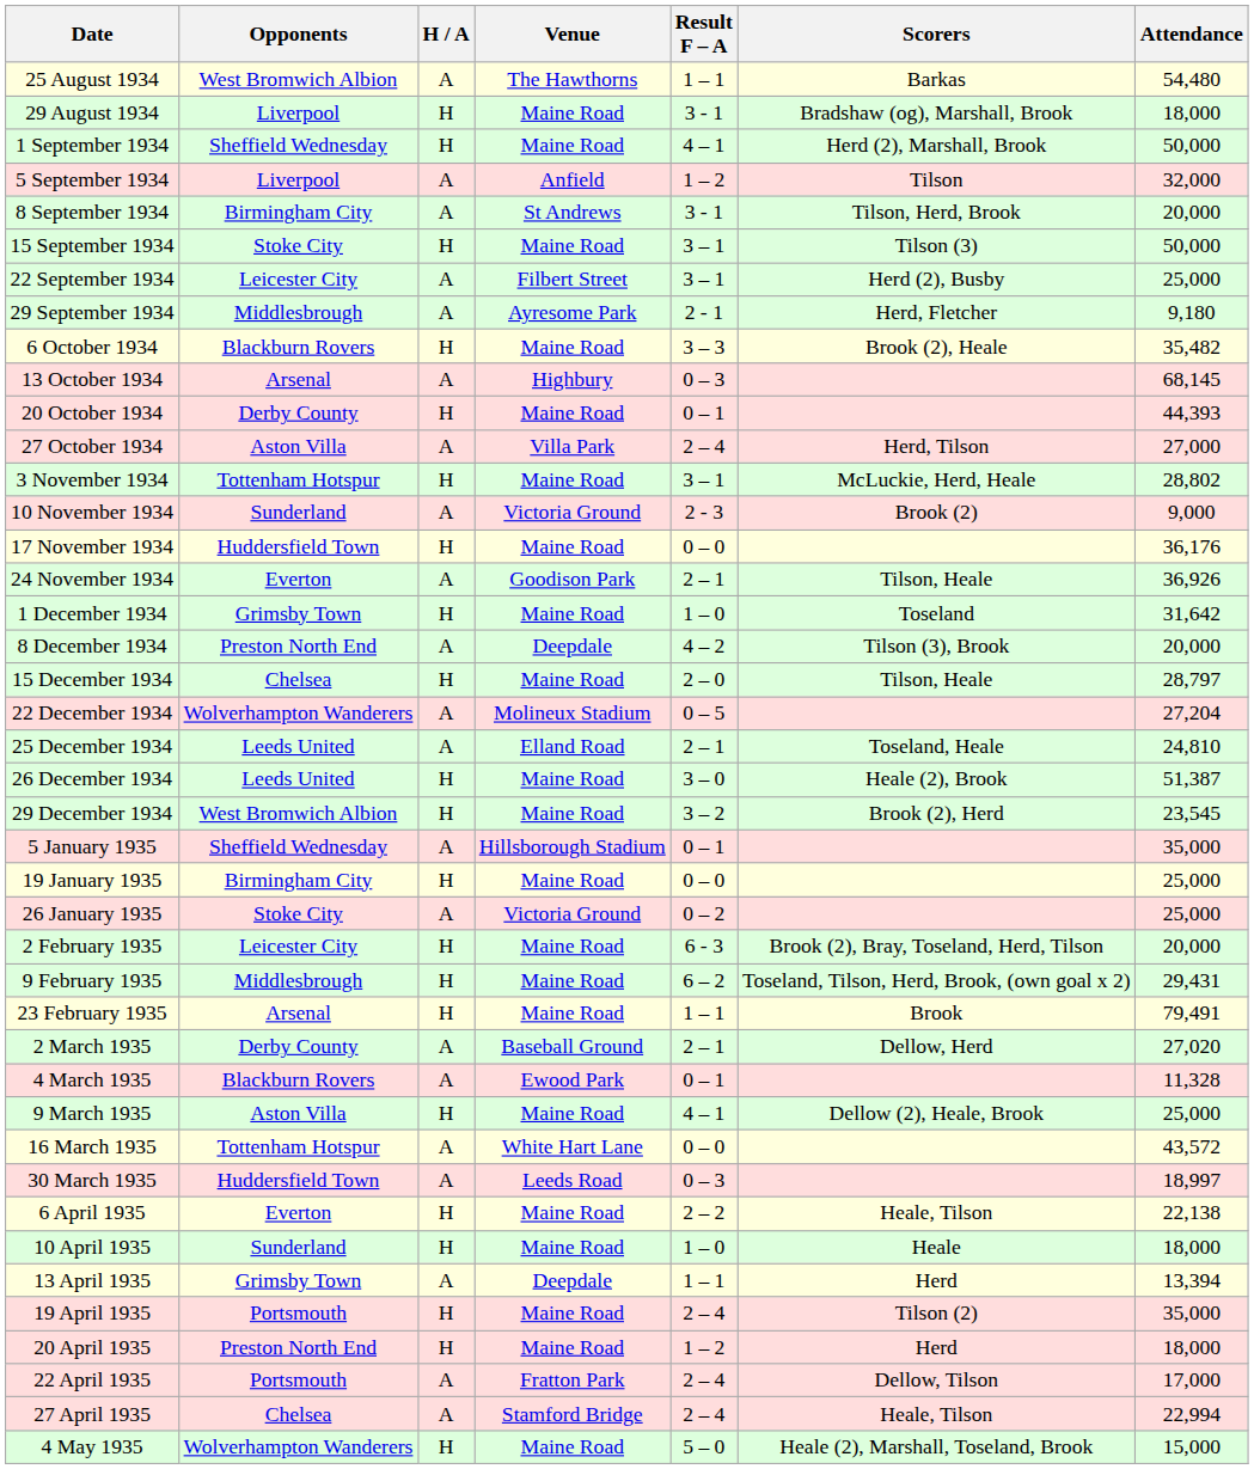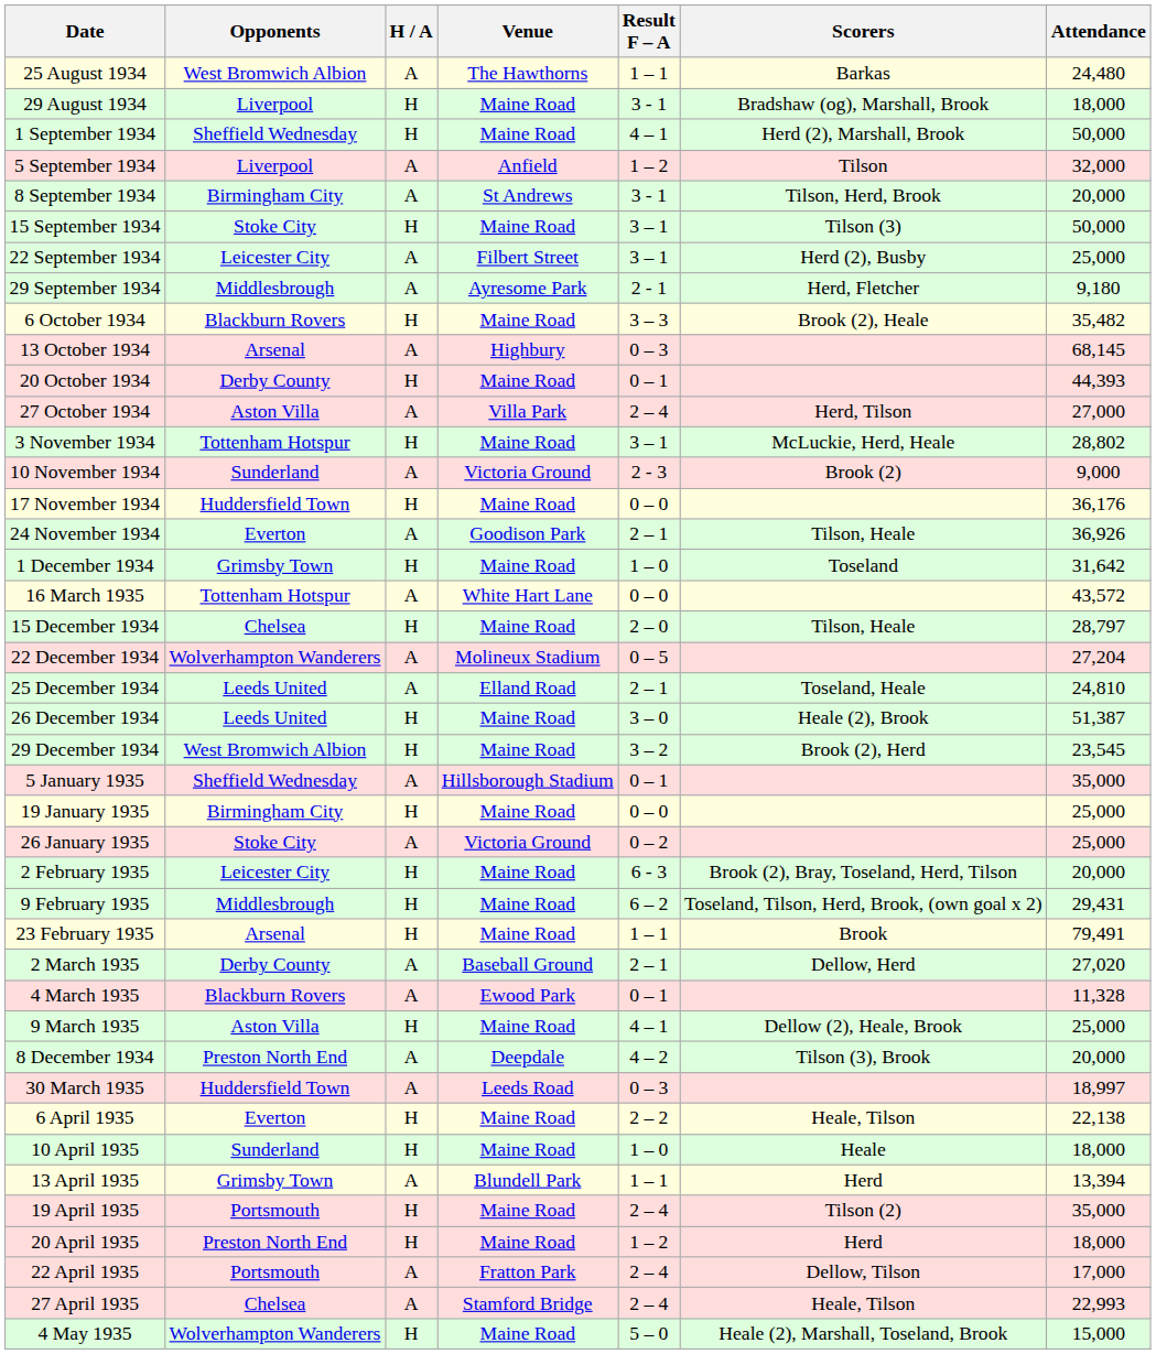 <table class="wikitable" style="text-align:center">
 <tr>
 <th>Date</th>
 <th>Opponents</th>
 <th>H / A</th>
 <th>Venue</th>
 <th>Result<br>F – A</th>
 <th>Scorers</th>
 <th>Attendance</th>
 </tr>
 <tr bgcolor="#ffffdd">
 <td>25 August 1934</td>
 <td><a href='#'>West Bromwich Albion</a></td>
 <td>A</td>
 <td><a href='#'>The Hawthorns</a></td>
 <td>1 – 1</td>
 <td>Barkas</td>
-<td>54,480</td>
+<td>24,480</td>
 </tr>
 <tr bgcolor="#ddffdd">
 <td>29 August 1934</td>
 <td><a href='#'>Liverpool</a></td>
 <td>H</td>
 <td><a href='#'>Maine Road</a></td>
 <td>3 - 1</td>
 <td>Bradshaw (og), Marshall, Brook</td>
 <td>18,000</td>
 </tr>
 <tr bgcolor="#ddffdd">
 <td>1 September 1934</td>
 <td><a href='#'>Sheffield Wednesday</a></td>
 <td>H</td>
 <td><a href='#'>Maine Road</a></td>
 <td>4 – 1</td>
 <td>Herd (2), Marshall, Brook</td>
 <td>50,000</td>
 </tr>
 <tr bgcolor="#ffdddd">
 <td>5 September 1934</td>
 <td><a href='#'>Liverpool</a></td>
 <td>A</td>
 <td><a href='#'>Anfield</a></td>
 <td>1 – 2</td>
 <td>Tilson</td>
 <td>32,000</td>
 </tr>
 <tr bgcolor="#ddffdd">
 <td>8 September 1934</td>
 <td><a href='#'>Birmingham City</a></td>
 <td>A</td>
 <td><a href='#'>St Andrews</a></td>
 <td>3 - 1</td>
 <td>Tilson, Herd, Brook</td>
 <td>20,000</td>
 </tr>
 <tr bgcolor="#ddffdd">
 <td>15 September 1934</td>
 <td><a href='#'>Stoke City</a></td>
 <td>H</td>
 <td><a href='#'>Maine Road</a></td>
 <td>3 – 1</td>
 <td>Tilson (3)</td>
 <td>50,000</td>
 </tr>
 <tr bgcolor="#ddffdd">
 <td>22 September 1934</td>
 <td><a href='#'>Leicester City</a></td>
 <td>A</td>
 <td><a href='#'>Filbert Street</a></td>
 <td>3 – 1</td>
 <td>Herd (2), Busby</td>
 <td>25,000</td>
 </tr>
 <tr bgcolor="#ddffdd">
 <td>29 September 1934</td>
 <td><a href='#'>Middlesbrough</a></td>
 <td>A</td>
 <td><a href='#'>Ayresome Park</a></td>
 <td>2 - 1</td>
 <td>Herd, Fletcher</td>
 <td>9,180</td>
 </tr>
 <tr bgcolor="#ffffdd">
 <td>6 October 1934</td>
 <td><a href='#'>Blackburn Rovers</a></td>
 <td>H</td>
 <td><a href='#'>Maine Road</a></td>
 <td>3 – 3</td>
 <td>Brook (2), Heale</td>
 <td>35,482</td>
 </tr>
 <tr bgcolor="#ffdddd">
 <td>13 October 1934</td>
 <td><a href='#'>Arsenal</a></td>
 <td>A</td>
 <td><a href='#'>Highbury</a></td>
 <td>0 – 3</td>
 <td></td>
 <td>68,145</td>
 </tr>
 <tr bgcolor="#ffdddd">
 <td>20 October 1934</td>
 <td><a href='#'>Derby County</a></td>
 <td>H</td>
 <td><a href='#'>Maine Road</a></td>
 <td>0 – 1</td>
 <td></td>
 <td>44,393</td>
 </tr>
 <tr bgcolor="#ffdddd">
 <td>27 October 1934</td>
 <td><a href='#'>Aston Villa</a></td>
 <td>A</td>
 <td><a href='#'>Villa Park</a></td>
 <td>2 – 4</td>
 <td>Herd, Tilson</td>
 <td>27,000</td>
 </tr>
 <tr bgcolor="#ddffdd">
 <td>3 November 1934</td>
 <td><a href='#'>Tottenham Hotspur</a></td>
 <td>H</td>
 <td><a href='#'>Maine Road</a></td>
 <td>3 – 1</td>
 <td>McLuckie, Herd, Heale</td>
 <td>28,802</td>
 </tr>
 <tr bgcolor="#ffdddd">
 <td>10 November 1934</td>
 <td><a href='#'>Sunderland</a></td>
 <td>A</td>
 <td><a href='#'>Victoria Ground</a></td>
 <td>2 - 3</td>
 <td>Brook (2)</td>
 <td>9,000</td>
 </tr>
 <tr bgcolor="#ffffdd">
 <td>17 November 1934</td>
 <td><a href='#'>Huddersfield Town</a></td>
 <td>H</td>
 <td><a href='#'>Maine Road</a></td>
 <td>0 – 0</td>
 <td></td>
 <td>36,176</td>
 </tr>
 <tr bgcolor="#ddffdd">
 <td>24 November 1934</td>
 <td><a href='#'>Everton</a></td>
 <td>A</td>
 <td><a href='#'>Goodison Park</a></td>
 <td>2 – 1</td>
 <td>Tilson, Heale</td>
 <td>36,926</td>
 </tr>
 <tr bgcolor="#ddffdd">
 <td>1 December 1934</td>
 <td><a href='#'>Grimsby Town</a></td>
 <td>H</td>
 <td><a href='#'>Maine Road</a></td>
 <td>1 – 0</td>
 <td>Toseland</td>
 <td>31,642</td>
 </tr>
-<tr bgcolor="#ddffdd">
-<td>8 December 1934</td>
-<td><a href='#'>Preston North End</a></td>
+<tr bgcolor="#ffffdd">
+<td>16 March 1935</td>
+<td><a href='#'>Tottenham Hotspur</a></td>
 <td>A</td>
-<td><a href='#'>Deepdale</a></td>
-<td>4 – 2</td>
-<td>Tilson (3), Brook</td>
-<td>20,000</td>
+<td><a href='#'>White Hart Lane</a></td>
+<td>0 – 0</td>
+<td></td>
+<td>43,572</td>
 </tr>
 <tr bgcolor="#ddffdd">
 <td>15 December 1934</td>
 <td><a href='#'>Chelsea</a></td>
 <td>H</td>
 <td><a href='#'>Maine Road</a></td>
 <td>2 – 0</td>
 <td>Tilson, Heale</td>
 <td>28,797</td>
 </tr>
 <tr bgcolor="#ffdddd">
 <td>22 December 1934</td>
 <td><a href='#'>Wolverhampton Wanderers</a></td>
 <td>A</td>
 <td><a href='#'>Molineux Stadium</a></td>
 <td>0 – 5</td>
 <td></td>
 <td>27,204</td>
 </tr>
 <tr bgcolor="#ddffdd">
 <td>25 December 1934</td>
 <td><a href='#'>Leeds United</a></td>
 <td>A</td>
 <td><a href='#'>Elland Road</a></td>
 <td>2 – 1</td>
 <td>Toseland, Heale</td>
 <td>24,810</td>
 </tr>
 <tr bgcolor="#ddffdd">
 <td>26 December 1934</td>
 <td><a href='#'>Leeds United</a></td>
 <td>H</td>
 <td><a href='#'>Maine Road</a></td>
 <td>3 – 0</td>
 <td>Heale (2), Brook</td>
 <td>51,387</td>
 </tr>
 <tr bgcolor="#ddffdd">
 <td>29 December 1934</td>
 <td><a href='#'>West Bromwich Albion</a></td>
 <td>H</td>
 <td><a href='#'>Maine Road</a></td>
 <td>3 – 2</td>
 <td>Brook (2), Herd</td>
 <td>23,545</td>
 </tr>
 <tr bgcolor="#ffdddd">
 <td>5 January 1935</td>
 <td><a href='#'>Sheffield Wednesday</a></td>
 <td>A</td>
 <td><a href='#'>Hillsborough Stadium</a></td>
 <td>0 – 1</td>
 <td></td>
 <td>35,000</td>
 </tr>
 <tr bgcolor="#ffffdd">
 <td>19 January 1935</td>
 <td><a href='#'>Birmingham City</a></td>
 <td>H</td>
 <td><a href='#'>Maine Road</a></td>
 <td>0 – 0</td>
 <td></td>
 <td>25,000</td>
 </tr>
 <tr bgcolor="#ffdddd">
 <td>26 January 1935</td>
 <td><a href='#'>Stoke City</a></td>
 <td>A</td>
 <td><a href='#'>Victoria Ground</a></td>
 <td>0 – 2</td>
 <td></td>
 <td>25,000</td>
 </tr>
 <tr bgcolor="#ddffdd">
 <td>2 February 1935</td>
 <td><a href='#'>Leicester City</a></td>
 <td>H</td>
 <td><a href='#'>Maine Road</a></td>
 <td>6 - 3</td>
 <td>Brook (2), Bray, Toseland, Herd, Tilson</td>
 <td>20,000</td>
 </tr>
 <tr bgcolor="#ddffdd">
 <td>9 February 1935</td>
 <td><a href='#'>Middlesbrough</a></td>
 <td>H</td>
 <td><a href='#'>Maine Road</a></td>
 <td>6 – 2</td>
 <td>Toseland, Tilson, Herd, Brook, (own goal x 2)</td>
 <td>29,431</td>
 </tr>
 <tr bgcolor="#ffffdd">
 <td>23 February 1935</td>
 <td><a href='#'>Arsenal</a></td>
 <td>H</td>
 <td><a href='#'>Maine Road</a></td>
 <td>1 – 1</td>
 <td>Brook</td>
 <td>79,491</td>
 </tr>
 <tr bgcolor="#ddffdd">
 <td>2 March 1935</td>
 <td><a href='#'>Derby County</a></td>
 <td>A</td>
 <td><a href='#'>Baseball Ground</a></td>
 <td>2 – 1</td>
 <td>Dellow, Herd</td>
 <td>27,020</td>
 </tr>
 <tr bgcolor="#ffdddd">
 <td>4 March 1935</td>
 <td><a href='#'>Blackburn Rovers</a></td>
 <td>A</td>
 <td><a href='#'>Ewood Park</a></td>
 <td>0 – 1</td>
 <td></td>
 <td>11,328</td>
 </tr>
 <tr bgcolor="#ddffdd">
 <td>9 March 1935</td>
 <td><a href='#'>Aston Villa</a></td>
 <td>H</td>
 <td><a href='#'>Maine Road</a></td>
 <td>4 – 1</td>
 <td>Dellow (2), Heale, Brook</td>
 <td>25,000</td>
 </tr>
-<tr bgcolor="#ffffdd">
-<td>16 March 1935</td>
-<td><a href='#'>Tottenham Hotspur</a></td>
+<tr bgcolor="#ddffdd">
+<td>8 December 1934</td>
+<td><a href='#'>Preston North End</a></td>
 <td>A</td>
-<td><a href='#'>White Hart Lane</a></td>
-<td>0 – 0</td>
-<td></td>
-<td>43,572</td>
+<td><a href='#'>Deepdale</a></td>
+<td>4 – 2</td>
+<td>Tilson (3), Brook</td>
+<td>20,000</td>
 </tr>
 <tr bgcolor="#ffdddd">
 <td>30 March 1935</td>
 <td><a href='#'>Huddersfield Town</a></td>
 <td>A</td>
 <td><a href='#'>Leeds Road</a></td>
 <td>0 – 3</td>
 <td></td>
 <td>18,997</td>
 </tr>
 <tr bgcolor="#ffffdd">
 <td>6 April 1935</td>
 <td><a href='#'>Everton</a></td>
 <td>H</td>
 <td><a href='#'>Maine Road</a></td>
 <td>2 – 2</td>
 <td>Heale, Tilson</td>
 <td>22,138</td>
 </tr>
 <tr bgcolor="#ddffdd">
 <td>10 April 1935</td>
 <td><a href='#'>Sunderland</a></td>
 <td>H</td>
 <td><a href='#'>Maine Road</a></td>
 <td>1 – 0</td>
 <td>Heale</td>
 <td>18,000</td>
 </tr>
 <tr bgcolor="#ffffdd">
 <td>13 April 1935</td>
 <td><a href='#'>Grimsby Town</a></td>
 <td>A</td>
-<td><a href='#'>Deepdale</a></td>
+<td><a href='#'>Blundell Park</a></td>
 <td>1 – 1</td>
 <td>Herd</td>
 <td>13,394</td>
 </tr>
 <tr bgcolor="#ffdddd">
 <td>19 April 1935</td>
 <td><a href='#'>Portsmouth</a></td>
 <td>H</td>
 <td><a href='#'>Maine Road</a></td>
 <td>2 – 4</td>
 <td>Tilson (2)</td>
 <td>35,000</td>
 </tr>
 <tr bgcolor="#ffdddd">
 <td>20 April 1935</td>
 <td><a href='#'>Preston North End</a></td>
 <td>H</td>
 <td><a href='#'>Maine Road</a></td>
 <td>1 – 2</td>
 <td>Herd</td>
 <td>18,000</td>
 </tr>
 <tr bgcolor="#ffdddd">
 <td>22 April 1935</td>
 <td><a href='#'>Portsmouth</a></td>
 <td>A</td>
 <td><a href='#'>Fratton Park</a></td>
 <td>2 – 4</td>
 <td>Dellow, Tilson</td>
 <td>17,000</td>
 </tr>
 <tr bgcolor="#ffdddd">
 <td>27 April 1935</td>
 <td><a href='#'>Chelsea</a></td>
 <td>A</td>
 <td><a href='#'>Stamford Bridge</a></td>
 <td>2 – 4</td>
 <td>Heale, Tilson</td>
-<td>22,994</td>
+<td>22,993</td>
 </tr>
 <tr bgcolor="#ddffdd">
 <td>4 May 1935</td>
 <td><a href='#'>Wolverhampton Wanderers</a></td>
 <td>H</td>
 <td><a href='#'>Maine Road</a></td>
 <td>5 – 0</td>
 <td>Heale (2), Marshall, Toseland, Brook</td>
 <td>15,000</td>
 </tr>
 </table>
